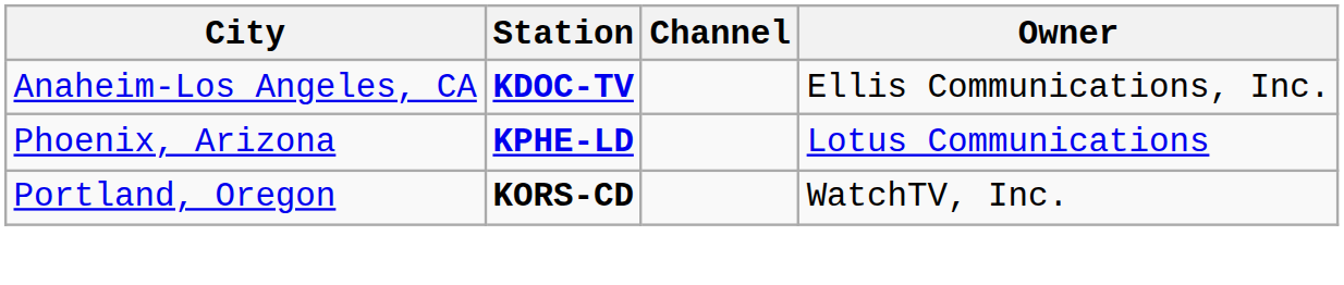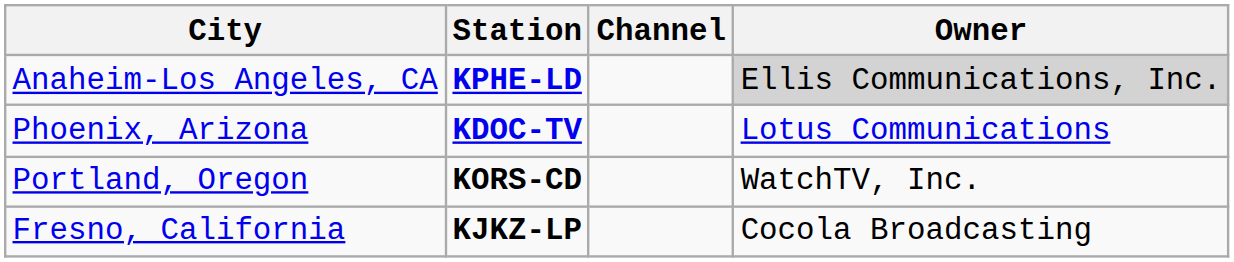 <table class="wikitable" border="1">
 <tr>
 <th>City</th>
 <th>Station</th>
 <th>Channel</th>
 <th>Owner</th>
 </tr>
 <tr>
 <td><a href='#'>Anaheim-Los Angeles, CA</a></td>
-<td><strong><a href='#'>KDOC-TV</a></strong></td>
+<td><strong><a href='#'>KPHE-LD</a></strong></td>
 <td></td>
-<td>Ellis Communications, Inc.</td>
+<td style="background: lightgrey;">Ellis Communications, Inc.</td>
 </tr>
 <tr>
 <td><a href='#'>Phoenix, Arizona</a></td>
-<td><strong><a href='#'>KPHE-LD</a></strong></td>
+<td><strong><a href='#'>KDOC-TV</a></strong></td>
 <td></td>
 <td><a href='#'>Lotus Communications</a></td>
 </tr>
 <tr>
 <td><a href='#'>Portland, Oregon</a></td>
 <td><strong>KORS-CD</strong></td>
 <td></td>
 <td>WatchTV, Inc.</td>
 </tr>
+<tr>
+<td><a href='#'>Fresno, California</a></td>
+<td><strong>KJKZ-LP</strong></td>
+<td></td>
+<td>Cocola Broadcasting</td>
+</tr>
 </table>
